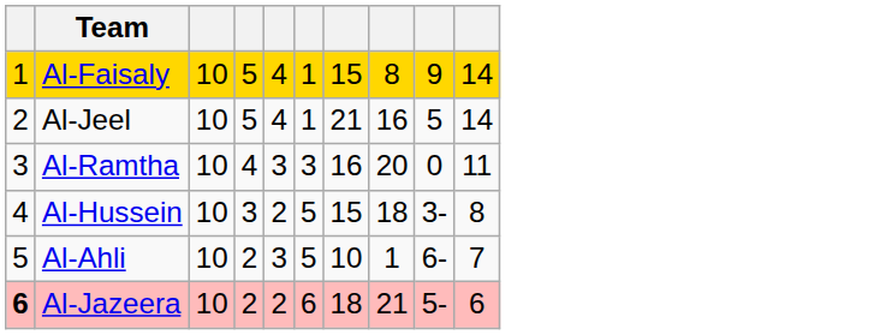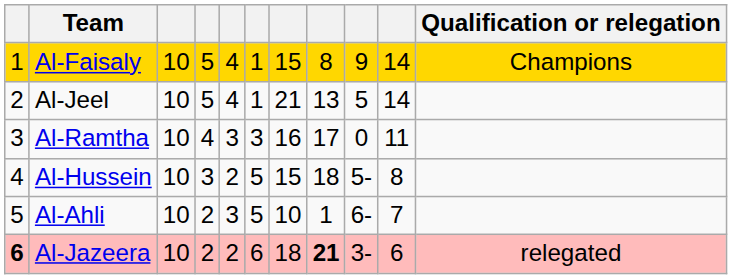 <table class="wikitable" style="text-align:center;">
 <tr>
 <th></th>
 <th>Team</th>
 <th></th>
 <th></th>
 <th></th>
 <th></th>
 <th></th>
 <th></th>
 <th></th>
 <th></th>
+<th>Qualification or relegation</th>
 </tr>
 <tr bgcolor=gold>
 <td>1</td>
 <td style="text-align:left;"><a href='#'>Al-Faisaly</a></td>
 <td>10</td>
 <td>5</td>
 <td>4</td>
 <td>1</td>
 <td>15</td>
 <td>8</td>
 <td>9</td>
 <td>14</td>
+<td>Champions</td>
 </tr>
 <tr>
 <td>2</td>
 <td style="text-align:left;">Al-Jeel</td>
 <td>10</td>
 <td>5</td>
 <td>4</td>
 <td>1</td>
 <td>21</td>
-<td>16</td>
+<td>13</td>
 <td>5</td>
 <td>14</td>
+<td></td>
 </tr>
 <tr>
 <td>3</td>
 <td style="text-align:left;"><a href='#'>Al-Ramtha</a></td>
 <td>10</td>
 <td>4</td>
 <td>3</td>
 <td>3</td>
 <td>16</td>
-<td>20</td>
+<td>17</td>
 <td>0</td>
 <td>11</td>
+<td></td>
 </tr>
 <tr bgcolor=>
 <td>4</td>
 <td style="text-align:left;"><a href='#'>Al-Hussein</a></td>
 <td>10</td>
 <td>3</td>
 <td>2</td>
 <td>5</td>
 <td>15</td>
 <td>18</td>
-<td>3-</td>
+<td>5-</td>
 <td>8</td>
+<td></td>
 </tr>
 <tr>
 <td>5</td>
 <td style="text-align:left;"><a href='#'>Al-Ahli</a></td>
 <td>10</td>
 <td>2</td>
 <td>3</td>
 <td>5</td>
 <td>10</td>
 <td>1</td>
 <td>6-</td>
 <td>7</td>
+<td></td>
 </tr>
 <tr bgcolor="FFBBBB">
 <td><strong>6</strong></td>
 <td style="text-align:left;"><a href='#'>Al-Jazeera</a></td>
 <td>10</td>
 <td>2</td>
 <td>2</td>
 <td>6</td>
 <td>18</td>
-<td>21</td>
-<td>5-</td>
+<td><strong>21</strong></td>
+<td>3-</td>
 <td>6</td>
+<td>relegated</td>
 </tr>
 </table>
